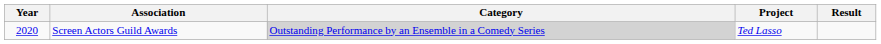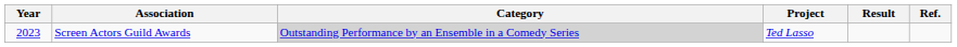 <table class="wikitable" width="100%">
 <tr>
 <th>Year</th>
 <th>Association</th>
 <th>Category</th>
 <th>Project</th>
 <th>Result</th>
+<th>Ref.</th>
 </tr>
 <tr>
-<td align="center"><a href='#'>2020</a></td>
+<td align="center"><a href='#'>2023</a></td>
 <td><a href='#'>Screen Actors Guild Awards</a></td>
 <td style="background: lightgrey;"><a href='#'>Outstanding Performance by an Ensemble in a Comedy Series</a></td>
 <td><em><a href='#'>Ted Lasso</a></em></td>
 <td></td>
+<td align="center"></td>
 </tr>
 </table>
